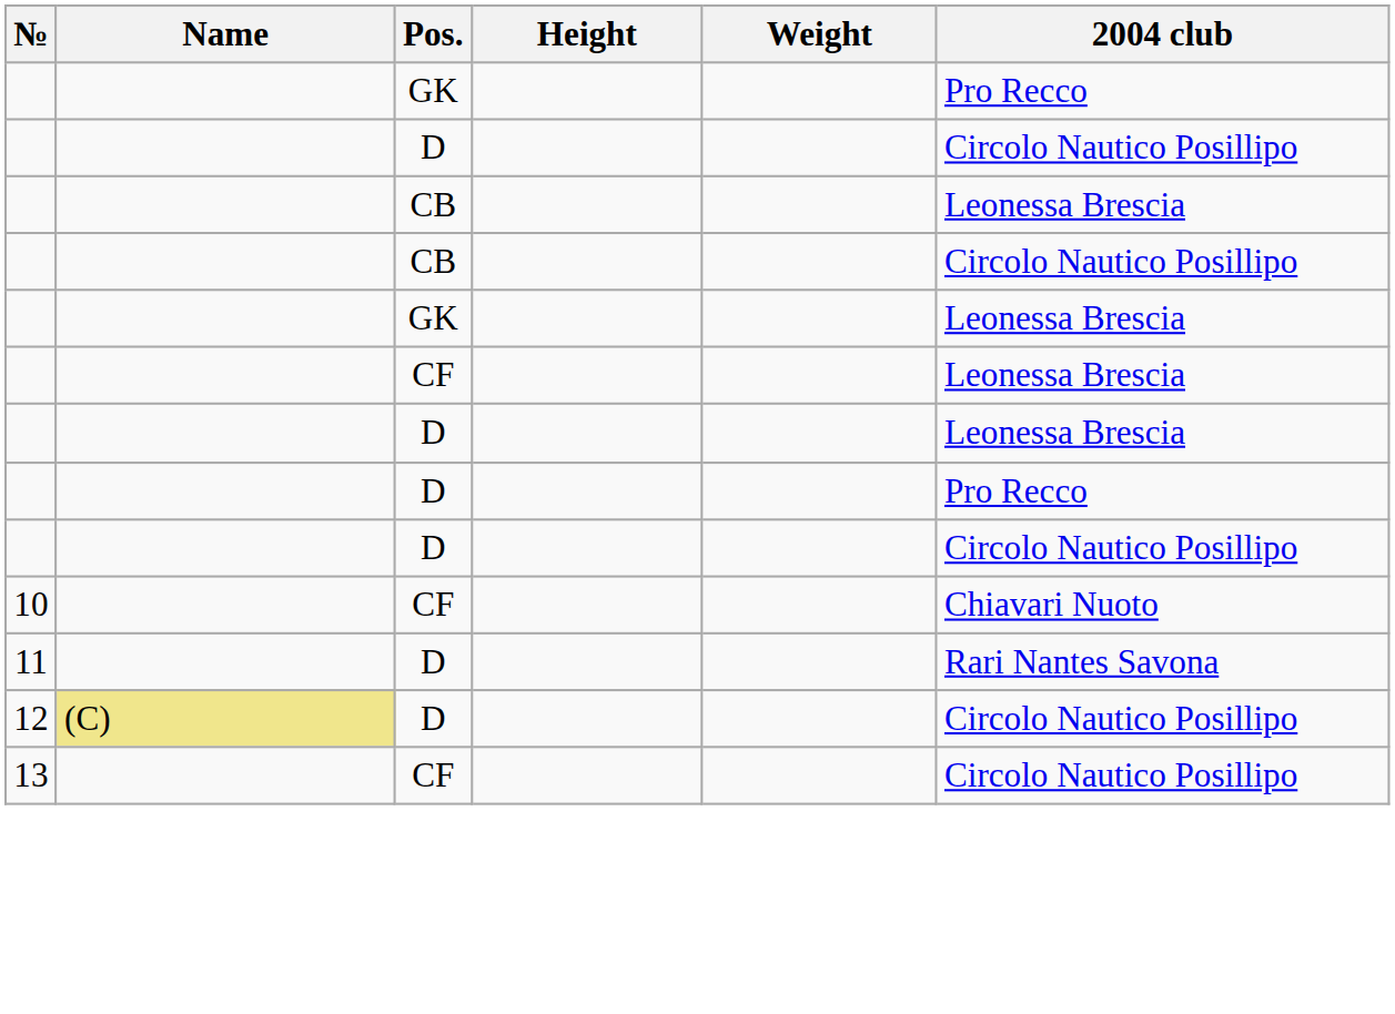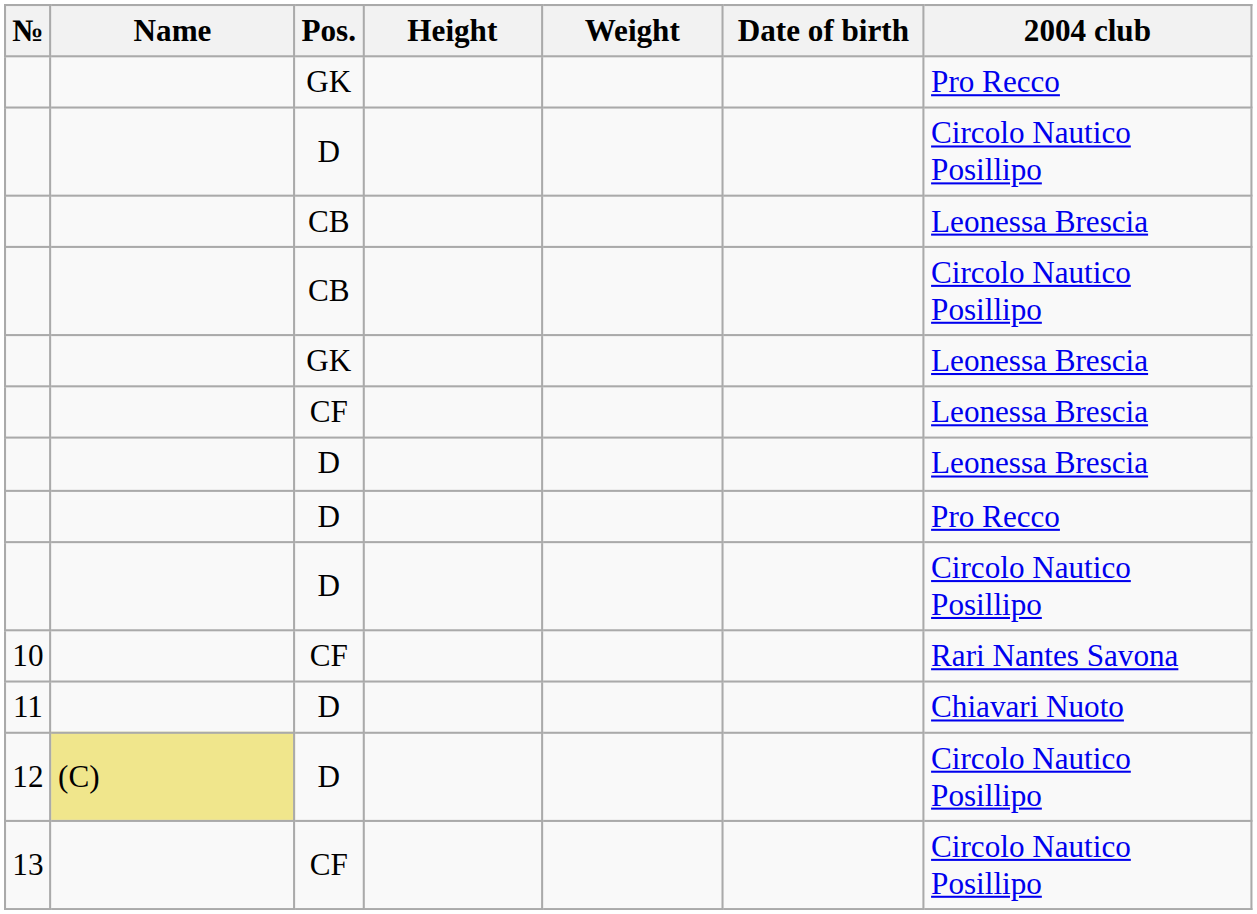 <table class="wikitable sortable" style="font-size:95%; text-align:center;">
 <tr>
 <th>№</th>
 <th style="width:15em">Name</th>
 <th>Pos.</th>
 <th style="width:9em">Height</th>
 <th style="width:9em">Weight</th>
+<th style="width:12em">Date of birth</th>
 <th style="width:20em">2004 club</th>
 </tr>
 <tr>
 <td></td>
 <td style="text-align:left;"></td>
 <td>GK</td>
 <td></td>
 <td></td>
+<td style="text-align:right;"></td>
 <td style="text-align:left;"> <a href='#'>Pro Recco</a></td>
 </tr>
 <tr>
 <td></td>
 <td style="text-align:left;"></td>
 <td>D</td>
 <td></td>
 <td></td>
+<td style="text-align:right;"></td>
 <td style="text-align:left;"> <a href='#'>Circolo Nautico Posillipo</a></td>
 </tr>
 <tr>
 <td></td>
 <td style="text-align:left;"></td>
 <td>CB</td>
 <td></td>
 <td></td>
+<td style="text-align:right;"></td>
 <td style="text-align:left;"> <a href='#'>Leonessa Brescia</a></td>
 </tr>
 <tr>
 <td></td>
 <td style="text-align:left;"></td>
 <td>CB</td>
 <td></td>
 <td></td>
+<td style="text-align:right;"></td>
 <td style="text-align:left;"> <a href='#'>Circolo Nautico Posillipo</a></td>
 </tr>
 <tr>
 <td></td>
 <td style="text-align:left;"></td>
 <td>GK</td>
 <td></td>
 <td></td>
+<td style="text-align:right;"></td>
 <td style="text-align:left;"> <a href='#'>Leonessa Brescia</a></td>
 </tr>
 <tr>
 <td></td>
 <td style="text-align:left;"></td>
 <td>CF</td>
 <td></td>
 <td></td>
+<td style="text-align:right;"></td>
 <td style="text-align:left;"> <a href='#'>Leonessa Brescia</a></td>
 </tr>
 <tr>
 <td></td>
 <td style="text-align:left;"></td>
 <td>D</td>
 <td></td>
 <td></td>
+<td style="text-align:right;"></td>
 <td style="text-align:left;"> <a href='#'>Leonessa Brescia</a></td>
 </tr>
 <tr>
 <td></td>
 <td style="text-align:left;"></td>
 <td>D</td>
 <td></td>
 <td></td>
+<td style="text-align:right;"></td>
 <td style="text-align:left;"> <a href='#'>Pro Recco</a></td>
 </tr>
 <tr>
 <td></td>
 <td style="text-align:left;"></td>
 <td>D</td>
 <td></td>
 <td></td>
+<td style="text-align:right;"></td>
 <td style="text-align:left;"> <a href='#'>Circolo Nautico Posillipo</a></td>
 </tr>
 <tr>
 <td>10</td>
 <td style="text-align:left;"></td>
 <td>CF</td>
 <td></td>
 <td></td>
-<td style="text-align:left;"> <a href='#'>Chiavari Nuoto</a></td>
+<td style="text-align:right;"></td>
+<td style="text-align:left;"> <a href='#'>Rari Nantes Savona</a></td>
 </tr>
 <tr>
 <td>11</td>
 <td style="text-align:left;"></td>
 <td>D</td>
 <td></td>
 <td></td>
-<td style="text-align:left;"> <a href='#'>Rari Nantes Savona</a></td>
+<td style="text-align:right;"></td>
+<td style="text-align:left;"> <a href='#'>Chiavari Nuoto</a></td>
 </tr>
 <tr>
 <td>12</td>
 <td style="background: khaki; text-align:left;"> (C)</td>
 <td>D</td>
 <td></td>
 <td></td>
+<td style="text-align:right;"></td>
 <td style="text-align:left;"> <a href='#'>Circolo Nautico Posillipo</a></td>
 </tr>
 <tr>
 <td>13</td>
 <td style="text-align:left;"></td>
 <td>CF</td>
 <td></td>
 <td></td>
+<td style="text-align:right;"></td>
 <td style="text-align:left;"> <a href='#'>Circolo Nautico Posillipo</a></td>
 </tr>
 </table>
